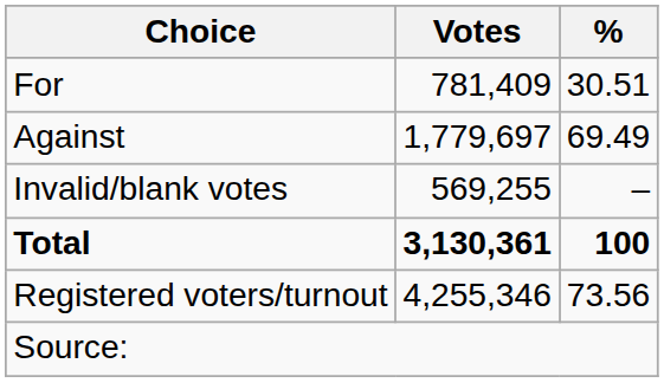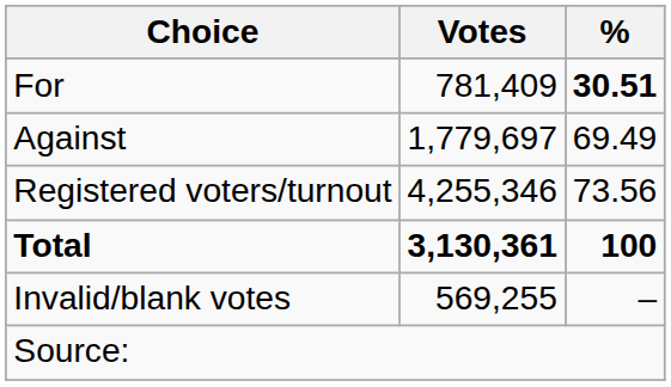 <table class=wikitable style=text-align:right>
 <tr>
 <th>Choice</th>
 <th>Votes</th>
 <th>%</th>
 </tr>
 <tr>
 <td align=left>For</td>
 <td>781,409</td>
-<td>30.51</td>
+<td><strong>30.51</strong></td>
 </tr>
 <tr>
 <td align=left>Against</td>
 <td>1,779,697</td>
 <td>69.49</td>
 </tr>
 <tr>
-<td align=left>Invalid/blank votes</td>
-<td>569,255</td>
-<td>–</td>
+<td align=left>Registered voters/turnout</td>
+<td>4,255,346</td>
+<td>73.56</td>
 </tr>
 <tr>
 <td align=left><strong>Total</strong></td>
 <td><strong>3,130,361</strong></td>
 <td><strong>100</strong></td>
 </tr>
 <tr>
-<td align=left>Registered voters/turnout</td>
-<td>4,255,346</td>
-<td>73.56</td>
+<td align=left>Invalid/blank votes</td>
+<td>569,255</td>
+<td>–</td>
 </tr>
 <tr>
 <td align=left colspan=3>Source: </td>
 </tr>
 </table>
